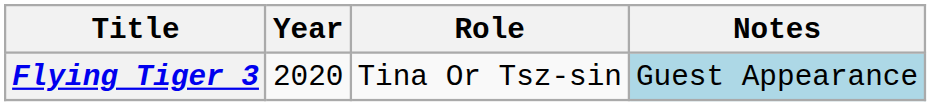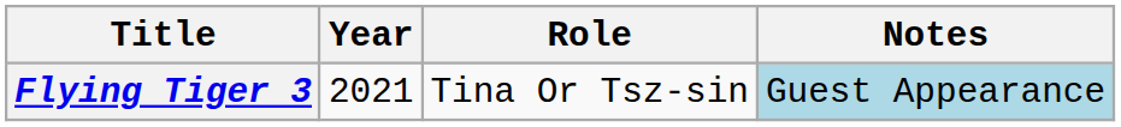 <table class="wikitable plainrowheaders sortable">
 <tr>
 <th scope="col">Title</th>
 <th scope="col">Year</th>
 <th scope="col">Role</th>
 <th scope="col" class="unsortable">Notes</th>
 </tr>
 <tr>
 <th scope="row"><strong><em><a href='#'>Flying Tiger 3</a></em></strong></th>
-<td>2020</td>
+<td>2021</td>
 <td>Tina Or Tsz-sin</td>
 <td style="background: lightblue;">Guest Appearance</td>
 </tr>
 </table>
